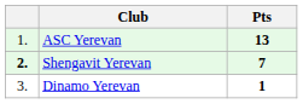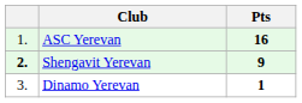 <table class="wikitable">
 <tr>
 <th width="30"></th>
 <th width="200">Club</th>
 <th width="70">Pts</th>
 </tr>
 <tr bgcolor="#e6fae6" align="center">
 <td>1.</td>
 <td align="left"><a href='#'>ASC Yerevan</a></td>
-<td><strong>13</strong></td>
+<td><strong>16</strong></td>
 </tr>
 <tr bgcolor="#e6fae6" align="center">
 <td><strong>2.</strong></td>
 <td align="left"><a href='#'>Shengavit Yerevan</a></td>
-<td><strong>7</strong></td>
+<td><strong>9</strong></td>
 </tr>
 <tr bgcolor="#FFFFFF" align="center">
 <td>3.</td>
 <td align="left"><a href='#'>Dinamo Yerevan</a></td>
 <td><strong>1</strong></td>
 </tr>
 </table>
